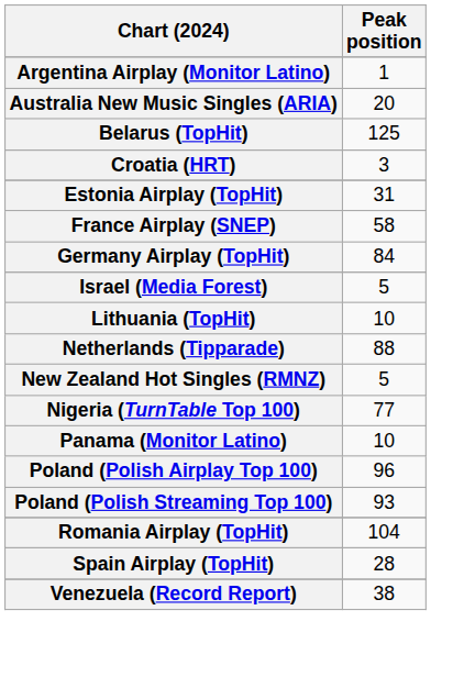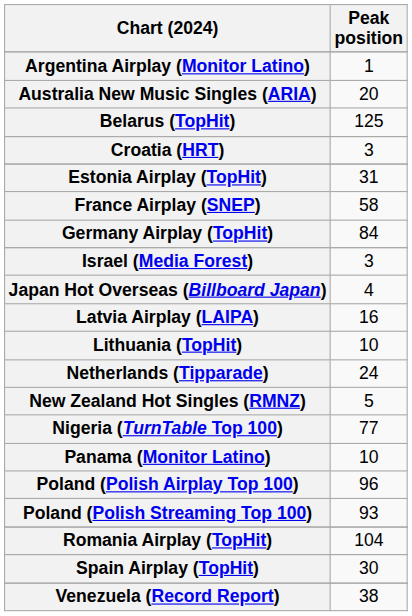 <table class="wikitable sortable plainrowheaders" style="text-align:center">
 <tr>
 <th scope="col">Chart (2024)</th>
 <th scope="col">Peak<br>position</th>
 </tr>
 <tr>
 </tr>
 <tr>
 <th scope="row">Argentina Airplay (<a href='#'>Monitor Latino</a>)</th>
 <td>1</td>
 </tr>
 <tr>
 <th scope="row">Australia New Music Singles (<a href='#'>ARIA</a>)</th>
 <td>20</td>
 </tr>
 <tr>
 <th scope="row">Belarus (<a href='#'>TopHit</a>)</th>
 <td>125</td>
 </tr>
 <tr>
 </tr>
 <tr>
 </tr>
 <tr>
 </tr>
 <tr>
 </tr>
 <tr>
 </tr>
 <tr>
 <th scope="row">Croatia (<a href='#'>HRT</a>)</th>
 <td>3</td>
 </tr>
 <tr>
 </tr>
 <tr>
 <th scope="row">Estonia Airplay (<a href='#'>TopHit</a>)</th>
 <td>31</td>
 </tr>
 <tr>
 <th scope="row">France Airplay (<a href='#'>SNEP</a>)</th>
 <td>58</td>
 </tr>
 <tr>
 <th scope="row">Germany Airplay (<a href='#'>TopHit</a>)</th>
 <td>84</td>
 </tr>
 <tr>
 </tr>
 <tr>
 </tr>
 <tr>
 <th scope="row">Israel (<a href='#'>Media Forest</a>)</th>
-<td>5</td>
+<td>3</td>
+</tr>
+<tr>
+<th scope="row">Japan Hot Overseas (<em><a href='#'>Billboard Japan</a></em>)</th>
+<td>4</td>
+</tr>
+<tr>
+<th scope="row">Latvia Airplay (<a href='#'>LAIPA</a>)</th>
+<td>16</td>
 </tr>
 <tr>
 <th scope="row">Lithuania (<a href='#'>TopHit</a>)</th>
 <td>10</td>
 </tr>
 <tr>
 <th scope="row">Netherlands (<a href='#'>Tipparade</a>)</th>
-<td>88</td>
+<td>24</td>
 </tr>
 <tr>
 <th scope="row">New Zealand Hot Singles (<a href='#'>RMNZ</a>)</th>
 <td>5</td>
 </tr>
 <tr>
 <th scope="row">Nigeria (<a href='#'><em>TurnTable</em> Top 100</a>)</th>
 <td>77</td>
 </tr>
 <tr>
 <th scope="row">Panama (<a href='#'>Monitor Latino</a>)</th>
 <td>10</td>
 </tr>
 <tr>
 <th scope="row">Poland (<a href='#'>Polish Airplay Top 100</a>)</th>
 <td>96</td>
 </tr>
 <tr>
 <th scope="row">Poland (<a href='#'>Polish Streaming Top 100</a>)</th>
 <td>93</td>
 </tr>
 <tr>
 </tr>
 <tr>
 <th scope="row">Romania Airplay (<a href='#'>TopHit</a>)</th>
 <td>104</td>
 </tr>
 <tr>
 </tr>
 <tr>
 <th scope="row">Spain Airplay (<a href='#'>TopHit</a>)</th>
-<td>28</td>
+<td>30</td>
 </tr>
 <tr>
 </tr>
 <tr>
 </tr>
 <tr>
 </tr>
 <tr>
 </tr>
 <tr>
 <th scope="row">Venezuela (<a href='#'>Record Report</a>)</th>
 <td>38</td>
 </tr>
 </table>
